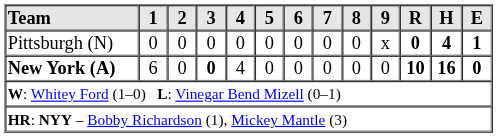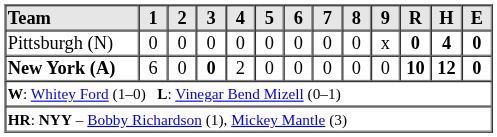 <table border="1" cellspacing="0"  style="width:425px; margin-left:3em;">
 <tr style="text-align:center; background:#e6e6e6;">
 <th style="text-align:left; width:125px;">Team</th>
 <th width=25>1</th>
 <th width=25>2</th>
 <th width=25>3</th>
 <th width=25>4</th>
 <th width=25>5</th>
 <th width=25>6</th>
 <th width=25>7</th>
 <th width=25>8</th>
 <th width=25>9</th>
 <th width=25>R</th>
 <th width=25>H</th>
 <th width=25>E</th>
 </tr>
 <tr style="text-align:center;">
 <td align=left>Pittsburgh (N)</td>
 <td>0</td>
 <td>0</td>
 <td>0</td>
 <td>0</td>
 <td>0</td>
 <td>0</td>
 <td>0</td>
 <td>0</td>
 <td>x</td>
 <td><strong>0</strong></td>
 <td><strong>4</strong></td>
-<td><strong>1</strong></td>
+<td><strong>0</strong></td>
 </tr>
 <tr style="text-align:center;">
 <td align=left><strong>New York (A)</strong></td>
 <td>6</td>
 <td>0</td>
 <td><strong>0</strong></td>
-<td>4</td>
+<td>2</td>
 <td>0</td>
 <td>0</td>
 <td>0</td>
 <td>0</td>
 <td>0</td>
 <td><strong>10</strong></td>
-<td><strong>16</strong></td>
+<td><strong>12</strong></td>
 <td><strong>0</strong></td>
 </tr>
 <tr style="text-align:left;">
 <td colspan=13><small><strong>W</strong>: <a href='#'>Whitey Ford</a> (1–0)   <strong>L</strong>: <a href='#'>Vinegar Bend Mizell</a> (0–1)</small></td>
 </tr>
 <tr style="text-align:left;">
 <td colspan=13><small><strong>HR</strong>: <strong>NYY</strong> – <a href='#'>Bobby Richardson</a> (1), <a href='#'>Mickey Mantle</a> (3)</small></td>
 </tr>
 </table>
